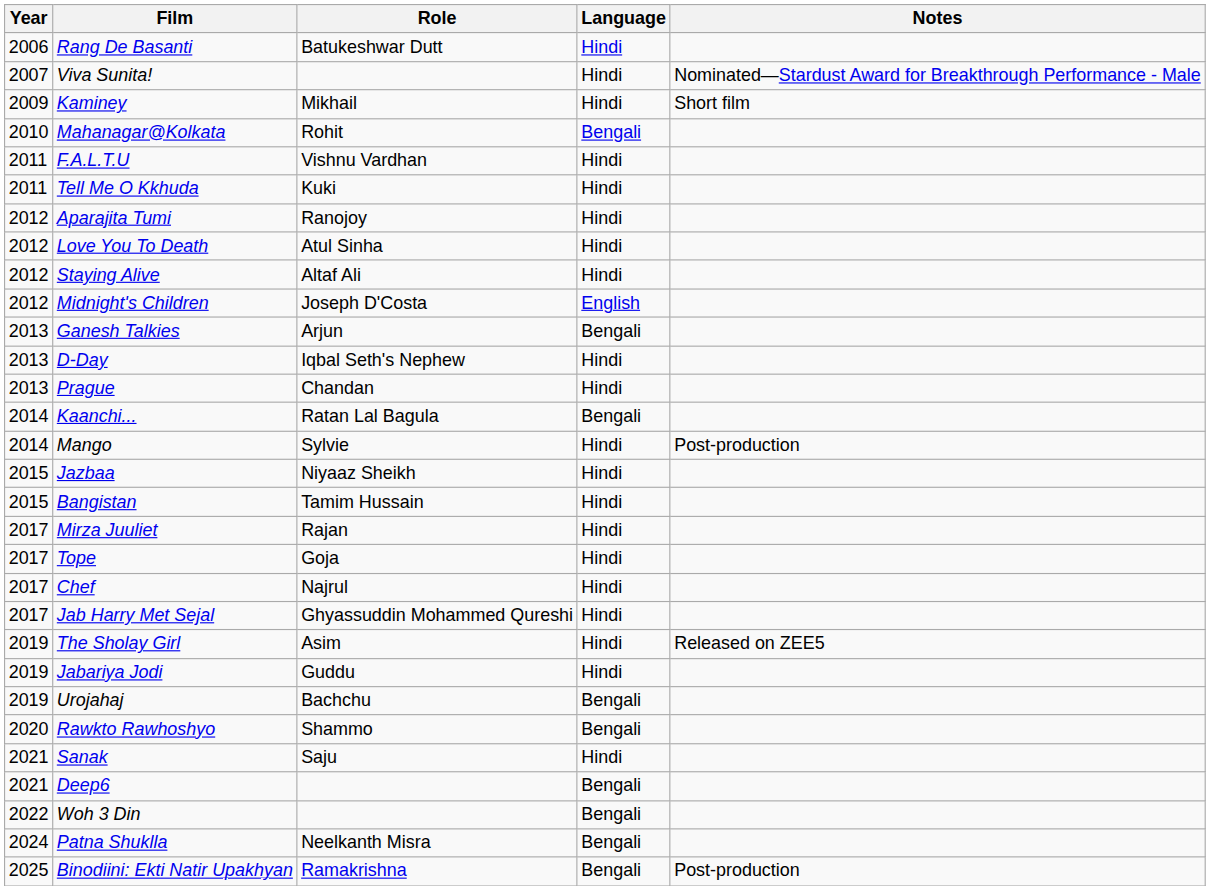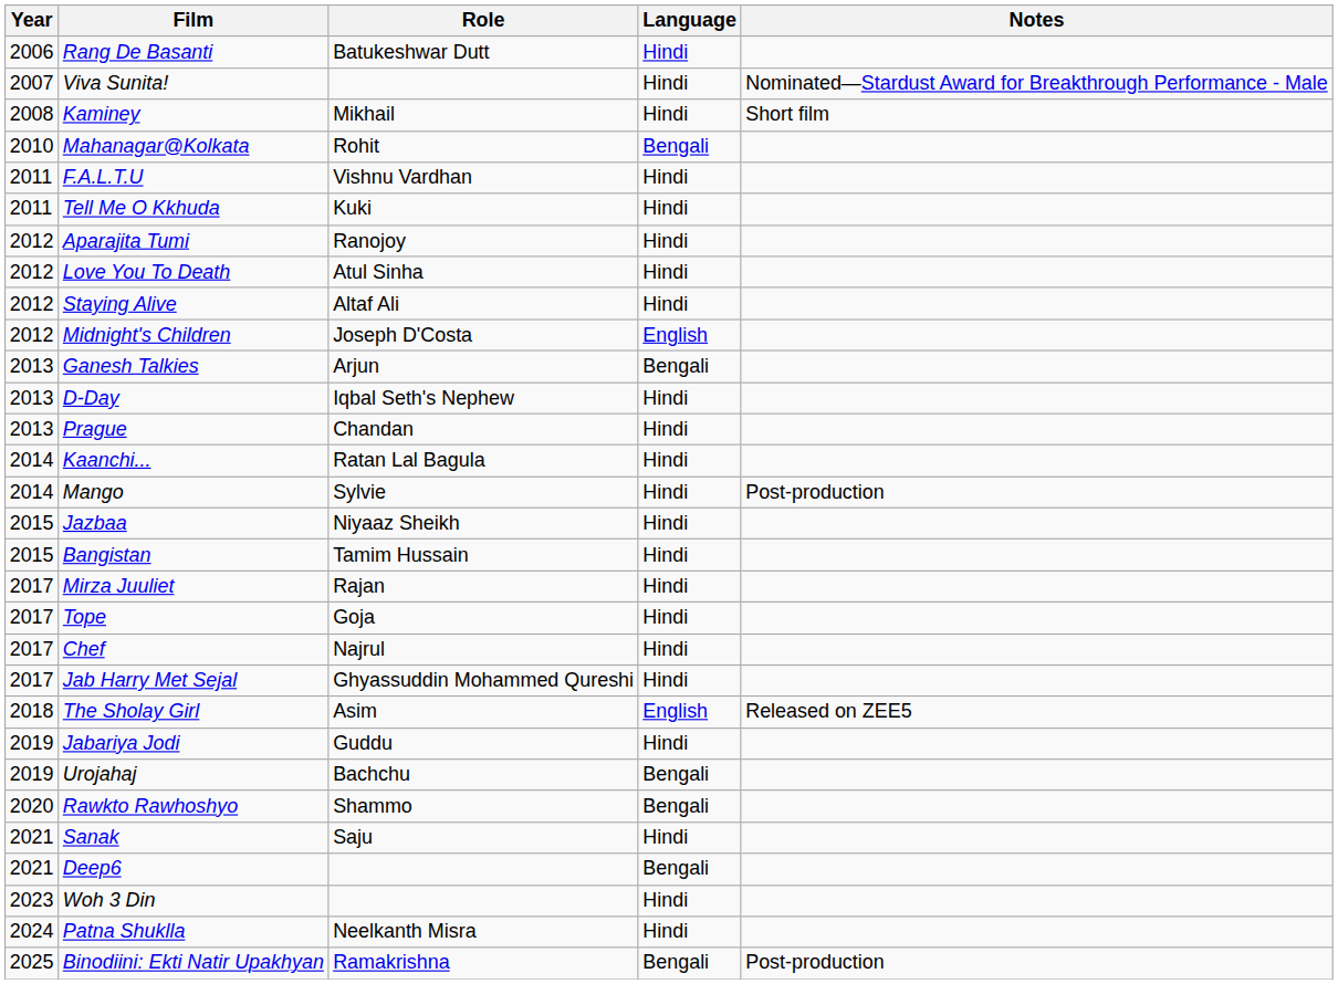 <table class="wikitable sortable">
 <tr>
 <th>Year</th>
 <th>Film</th>
 <th>Role</th>
 <th>Language</th>
 <th class="unsortable">Notes</th>
 </tr>
 <tr>
 <td>2006</td>
 <td><em><a href='#'>Rang De Basanti</a></em></td>
 <td>Batukeshwar Dutt</td>
 <td><a href='#'>Hindi</a></td>
 <td></td>
 </tr>
 <tr>
 <td>2007</td>
 <td><em>Viva Sunita!</em></td>
 <td></td>
 <td>Hindi</td>
 <td>Nominated—<a href='#'>Stardust Award for Breakthrough Performance - Male</a></td>
 </tr>
 <tr>
-<td>2009</td>
+<td>2008</td>
 <td><em><a href='#'>Kaminey</a></em></td>
 <td>Mikhail</td>
 <td>Hindi</td>
 <td>Short film</td>
 </tr>
 <tr>
 <td>2010</td>
 <td><em><a href='#'>Mahanagar@Kolkata</a></em></td>
 <td>Rohit</td>
 <td><a href='#'>Bengali</a></td>
 <td></td>
 </tr>
 <tr>
 <td>2011</td>
 <td><em><a href='#'>F.A.L.T.U</a></em></td>
 <td>Vishnu Vardhan</td>
 <td>Hindi</td>
 <td></td>
 </tr>
 <tr>
 <td>2011</td>
 <td><em><a href='#'>Tell Me O Kkhuda</a></em></td>
 <td>Kuki</td>
 <td>Hindi</td>
 <td></td>
 </tr>
 <tr>
 <td>2012</td>
 <td><em><a href='#'>Aparajita Tumi</a></em></td>
 <td>Ranojoy</td>
 <td>Hindi</td>
 <td></td>
 </tr>
 <tr>
 <td>2012</td>
 <td><em><a href='#'>Love You To Death</a></em></td>
 <td>Atul Sinha</td>
 <td>Hindi</td>
 <td></td>
 </tr>
 <tr>
 <td>2012</td>
 <td><em><a href='#'>Staying Alive</a></em></td>
 <td>Altaf Ali</td>
 <td>Hindi</td>
 <td></td>
 </tr>
 <tr>
 <td>2012</td>
 <td><em><a href='#'>Midnight's Children</a></em></td>
 <td>Joseph D'Costa</td>
 <td><a href='#'>English</a></td>
 <td></td>
 </tr>
 <tr>
 <td>2013</td>
 <td><em><a href='#'>Ganesh Talkies</a></em></td>
 <td>Arjun</td>
 <td>Bengali</td>
 <td></td>
 </tr>
 <tr>
 <td>2013</td>
 <td><em><a href='#'>D-Day</a></em></td>
 <td>Iqbal Seth's Nephew</td>
 <td>Hindi</td>
 <td></td>
 </tr>
 <tr>
 <td>2013</td>
 <td><em><a href='#'>Prague</a></em></td>
 <td>Chandan</td>
 <td>Hindi</td>
 <td></td>
 </tr>
 <tr>
 <td>2014</td>
 <td><em><a href='#'>Kaanchi...</a></em></td>
 <td>Ratan Lal Bagula</td>
-<td>Bengali</td>
+<td>Hindi</td>
 <td></td>
 </tr>
 <tr>
 <td>2014</td>
 <td><em>Mango </em></td>
 <td>Sylvie</td>
 <td>Hindi</td>
 <td>Post-production</td>
 </tr>
 <tr>
 <td>2015</td>
 <td><em><a href='#'>Jazbaa</a></em></td>
 <td>Niyaaz Sheikh</td>
 <td>Hindi</td>
 <td></td>
 </tr>
 <tr>
 <td>2015</td>
 <td><em><a href='#'>Bangistan</a></em></td>
 <td>Tamim Hussain</td>
 <td>Hindi</td>
 <td></td>
 </tr>
 <tr>
 <td>2017</td>
 <td><em><a href='#'>Mirza Juuliet</a></em></td>
 <td>Rajan</td>
 <td>Hindi</td>
 <td></td>
 </tr>
 <tr>
 <td>2017</td>
 <td><em><a href='#'>Tope</a></em></td>
 <td>Goja</td>
 <td>Hindi</td>
 <td></td>
 </tr>
 <tr>
 <td>2017</td>
 <td><em><a href='#'>Chef</a></em></td>
 <td>Najrul</td>
 <td>Hindi</td>
 <td></td>
 </tr>
 <tr>
 <td>2017</td>
 <td><em><a href='#'>Jab Harry Met Sejal</a></em></td>
 <td>Ghyassuddin Mohammed Qureshi</td>
 <td>Hindi</td>
 <td></td>
 </tr>
 <tr>
-<td>2019</td>
+<td>2018</td>
 <td><em><a href='#'>The Sholay Girl</a></em></td>
 <td>Asim</td>
-<td>Hindi</td>
+<td><a href='#'>English</a></td>
 <td>Released on ZEE5</td>
 </tr>
 <tr>
 <td>2019</td>
 <td><em><a href='#'>Jabariya Jodi</a></em></td>
 <td>Guddu</td>
 <td>Hindi</td>
 <td></td>
 </tr>
 <tr>
 <td>2019</td>
 <td><em>Urojahaj</em></td>
 <td>Bachchu</td>
 <td>Bengali</td>
 <td></td>
 </tr>
 <tr>
 <td>2020</td>
 <td><em><a href='#'>Rawkto Rawhoshyo</a></em></td>
 <td>Shammo</td>
 <td>Bengali</td>
 <td></td>
 </tr>
 <tr>
 <td>2021</td>
 <td><em><a href='#'>Sanak</a></em></td>
 <td>Saju</td>
 <td>Hindi</td>
 <td></td>
 </tr>
 <tr>
 <td>2021</td>
 <td><em><a href='#'>Deep6</a></em></td>
 <td></td>
 <td>Bengali</td>
 <td></td>
 </tr>
 <tr>
-<td>2022</td>
+<td>2023</td>
 <td><em>Woh 3 Din</em></td>
 <td></td>
-<td>Bengali</td>
+<td>Hindi</td>
 <td></td>
 </tr>
 <tr>
 <td>2024</td>
 <td><em><a href='#'>Patna Shuklla</a></em></td>
 <td>Neelkanth Misra</td>
-<td>Bengali</td>
+<td>Hindi</td>
 <td></td>
 </tr>
 <tr>
 <td>2025</td>
 <td><em><a href='#'>Binodiini: Ekti Natir Upakhyan</a></em></td>
 <td><a href='#'>Ramakrishna</a></td>
 <td>Bengali</td>
 <td>Post-production</td>
 </tr>
 </table>
